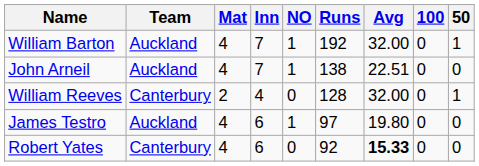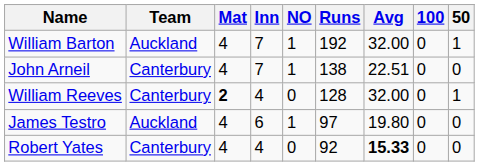 <table class="wikitable sortable">
 <tr>
 <th>Name</th>
 <th>Team</th>
 <th><a href='#'>Mat</a></th>
 <th><a href='#'>Inn</a></th>
 <th><a href='#'>NO</a></th>
 <th><a href='#'>Runs</a></th>
 <th><a href='#'>Avg</a></th>
 <th><a href='#'>100</a></th>
 <th>50</th>
 </tr>
 <tr>
 <td><a href='#'>William Barton</a></td>
 <td><a href='#'>Auckland</a></td>
 <td>4</td>
 <td>7</td>
 <td>1</td>
 <td>192</td>
 <td>32.00</td>
 <td>0</td>
 <td>1</td>
 </tr>
 <tr>
 <td><a href='#'>John Arneil</a></td>
-<td><a href='#'>Auckland</a></td>
+<td><a href='#'>Canterbury</a></td>
 <td>4</td>
 <td>7</td>
 <td>1</td>
 <td>138</td>
 <td>22.51</td>
 <td>0</td>
 <td>0</td>
 </tr>
 <tr>
 <td><a href='#'>William Reeves</a></td>
 <td><a href='#'>Canterbury</a></td>
-<td>2</td>
+<td><strong>2</strong></td>
 <td>4</td>
 <td>0</td>
 <td>128</td>
 <td>32.00</td>
 <td>0</td>
 <td>1</td>
 </tr>
 <tr>
 <td><a href='#'>James Testro</a></td>
 <td><a href='#'>Auckland</a></td>
 <td>4</td>
 <td>6</td>
 <td>1</td>
 <td>97</td>
 <td>19.80</td>
 <td>0</td>
 <td>0</td>
 </tr>
 <tr>
 <td><a href='#'>Robert Yates</a></td>
 <td><a href='#'>Canterbury</a></td>
 <td>4</td>
-<td>6</td>
+<td>4</td>
 <td>0</td>
 <td>92</td>
 <td><strong>15.33</strong></td>
 <td>0</td>
 <td>0</td>
 </tr>
 </table>
